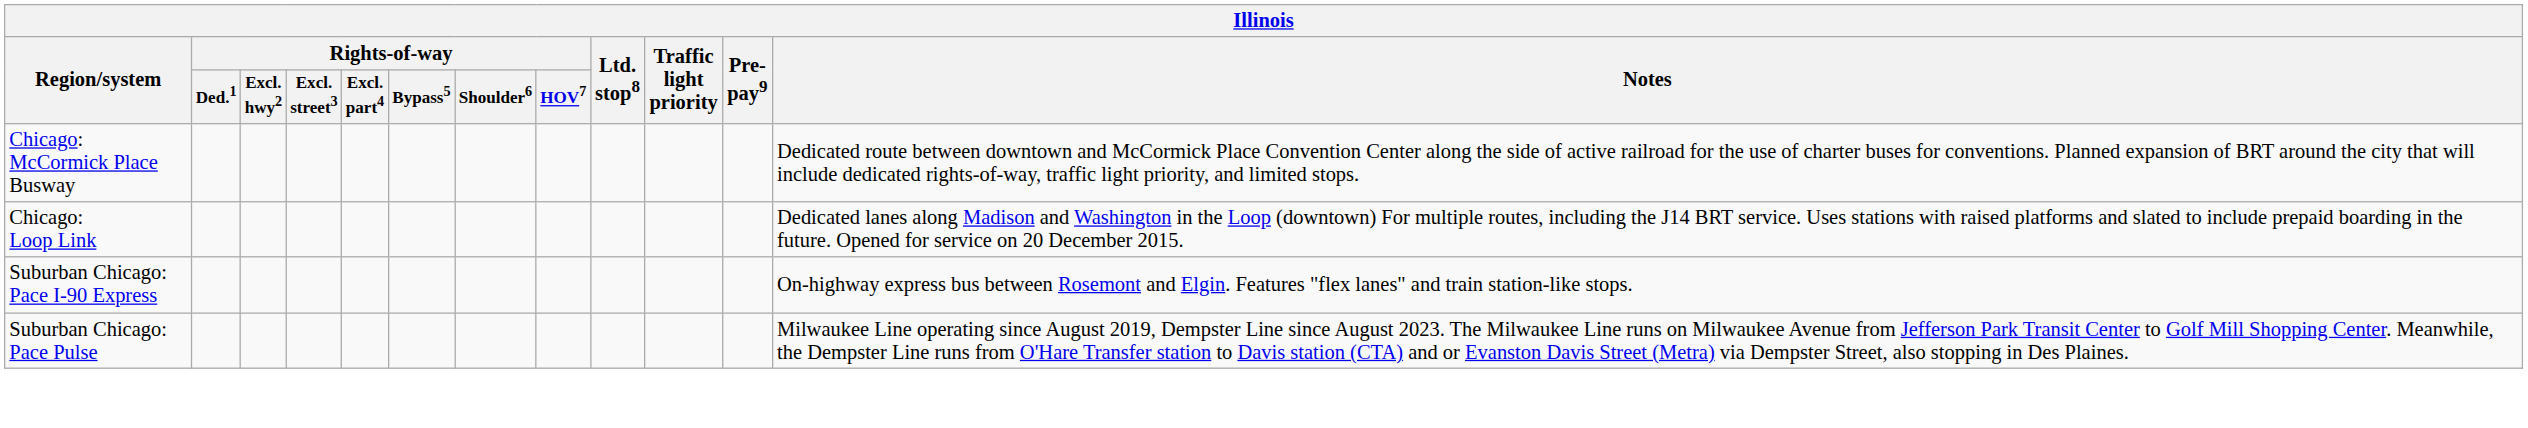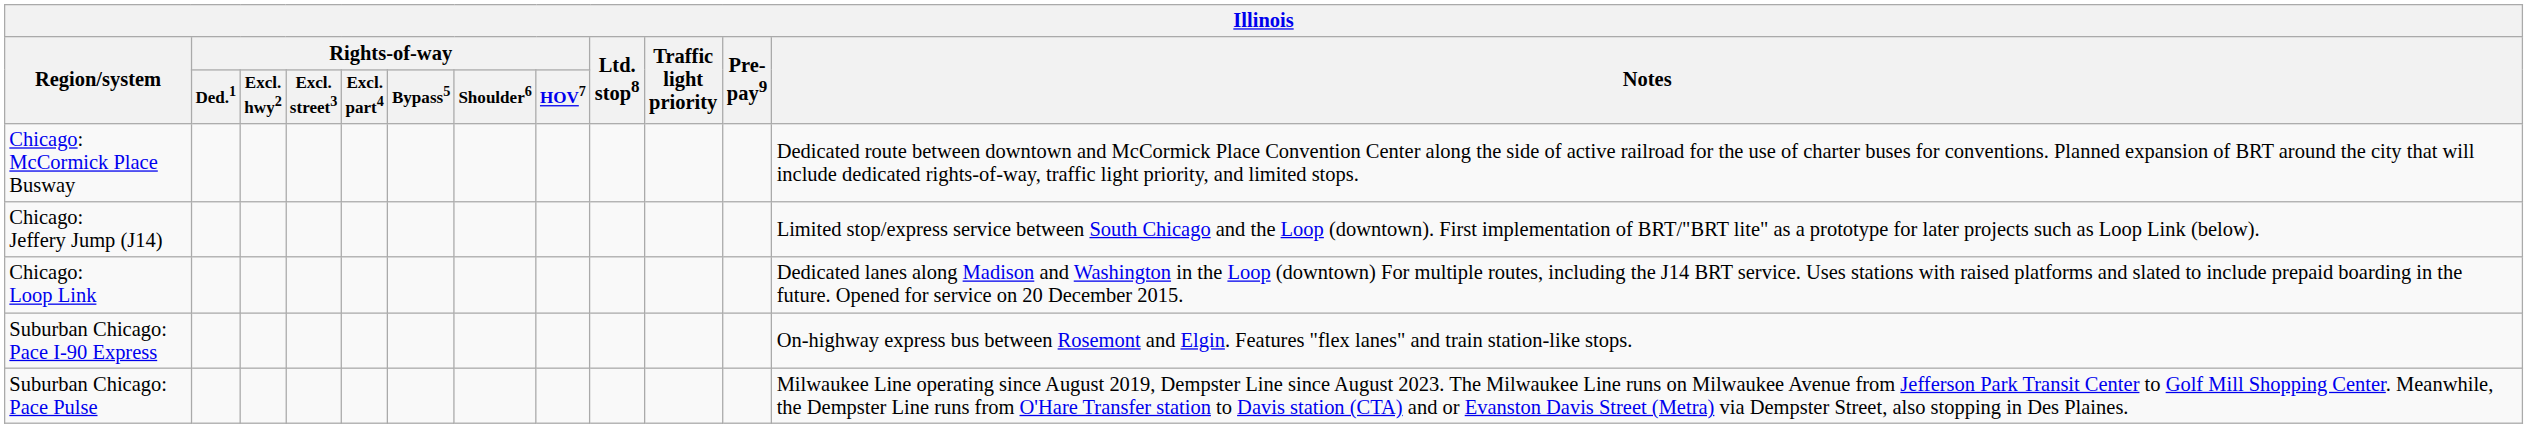 <table class="wikitable">
 <tr>
 <th colspan="12"><a href='#'>Illinois</a></th>
 </tr>
 <tr>
 <th rowspan="2">Region/system</th>
 <th colspan="7">Rights-of-way</th>
 <th rowspan="2">Ltd.<br>stop<sup>8</sup></th>
 <th rowspan="2">Traffic<br>light<br>priority</th>
 <th rowspan="2">Pre-<br>pay<sup>9</sup></th>
 <th rowspan="2">Notes</th>
 </tr>
 <tr style="font-size: smaller">
 <th>Ded.<sup>1</sup></th>
 <th>Excl.<br>hwy<sup>2</sup></th>
 <th>Excl.<br>street<sup>3</sup></th>
 <th>Excl.<br>part<sup>4</sup></th>
 <th>Bypass<sup>5</sup></th>
 <th>Shoulder<sup>6</sup></th>
 <th><a href='#'>HOV</a><sup>7</sup></th>
 </tr>
 <tr>
 <td><a href='#'>Chicago</a>: <br><a href='#'>McCormick Place</a> Busway</td>
 <td></td>
 <td></td>
 <td></td>
 <td></td>
 <td></td>
 <td></td>
 <td></td>
 <td></td>
 <td></td>
 <td></td>
 <td>Dedicated route between downtown and McCormick Place Convention Center along the side of active railroad for the use of charter buses for conventions. Planned expansion of BRT around the city that will include dedicated rights-of-way, traffic light priority, and limited stops.</td>
+</tr>
+<tr>
+<td>Chicago: <br>Jeffery Jump (J14)</td>
+<td></td>
+<td></td>
+<td></td>
+<td></td>
+<td></td>
+<td></td>
+<td></td>
+<td></td>
+<td></td>
+<td></td>
+<td>Limited stop/express service between <a href='#'>South Chicago</a> and the <a href='#'>Loop</a> (downtown). First implementation of BRT/"BRT lite" as a prototype for later projects such as Loop Link (below).</td>
 </tr>
 <tr>
 <td>Chicago: <br><a href='#'>Loop Link</a></td>
 <td></td>
 <td></td>
 <td></td>
 <td></td>
 <td></td>
 <td></td>
 <td></td>
 <td></td>
 <td></td>
 <td></td>
 <td>Dedicated lanes along <a href='#'>Madison</a> and <a href='#'>Washington</a> in the <a href='#'>Loop</a> (downtown) For multiple routes, including the J14 BRT service.  Uses stations with raised platforms and slated to include prepaid boarding in the future.  Opened for service on 20 December 2015.</td>
 </tr>
 <tr>
 <td>Suburban Chicago:<br><a href='#'>Pace I-90 Express</a></td>
 <td></td>
 <td></td>
 <td></td>
 <td></td>
 <td></td>
 <td></td>
 <td></td>
 <td></td>
 <td></td>
 <td></td>
 <td>On-highway express bus between <a href='#'>Rosemont</a> and <a href='#'>Elgin</a>. Features "flex lanes" and train station-like stops.</td>
 </tr>
 <tr>
 <td>Suburban Chicago:<br><a href='#'>Pace Pulse</a></td>
 <td></td>
 <td></td>
 <td></td>
 <td></td>
 <td></td>
 <td></td>
 <td></td>
 <td></td>
 <td></td>
 <td></td>
 <td>Milwaukee Line operating since August 2019, Dempster Line since August 2023. The Milwaukee Line runs on Milwaukee Avenue from <a href='#'>Jefferson Park Transit Center</a> to   <a href='#'>Golf Mill Shopping Center</a>. Meanwhile, the Dempster Line runs from <a href='#'>O'Hare Transfer station</a> to <a href='#'>Davis station (CTA)</a> and or <a href='#'>Evanston Davis Street (Metra)</a> via Dempster Street, also stopping in Des Plaines.</td>
 </tr>
 </table>
